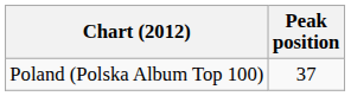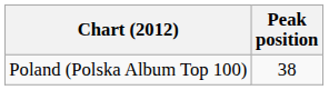 <table class="wikitable sortable">
 <tr>
 <th>Chart (2012)</th>
 <th>Peak<br>position</th>
 </tr>
 <tr>
 <td>Poland (Polska Album Top 100)</td>
-<td align="center">37</td>
+<td align="center">38</td>
 </tr>
 </table>
